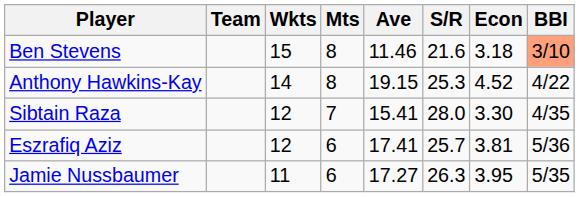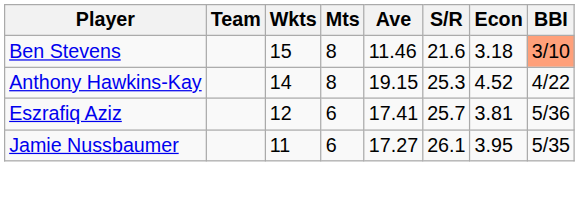 <table class="wikitable">
 <tr>
 <th>Player</th>
 <th>Team</th>
 <th>Wkts</th>
 <th>Mts</th>
 <th>Ave</th>
 <th>S/R</th>
 <th>Econ</th>
 <th>BBI</th>
 </tr>
 <tr>
 <td><a href='#'>Ben Stevens</a></td>
 <td></td>
 <td>15</td>
 <td>8</td>
 <td>11.46</td>
 <td>21.6</td>
 <td>3.18</td>
 <td style="background: lightsalmon;">3/10</td>
 </tr>
 <tr>
 <td><a href='#'>Anthony Hawkins-Kay</a></td>
 <td></td>
 <td>14</td>
 <td>8</td>
 <td>19.15</td>
 <td>25.3</td>
 <td>4.52</td>
 <td>4/22</td>
 </tr>
 <tr>
-<td><a href='#'>Sibtain Raza</a></td>
-<td></td>
-<td>12</td>
-<td>7</td>
-<td>15.41</td>
-<td>28.0</td>
-<td>3.30</td>
-<td>4/35</td>
-</tr>
-<tr>
 <td><a href='#'>Eszrafiq Aziz</a></td>
 <td></td>
 <td>12</td>
 <td>6</td>
 <td>17.41</td>
 <td>25.7</td>
 <td>3.81</td>
 <td>5/36</td>
 </tr>
 <tr>
 <td><a href='#'>Jamie Nussbaumer</a></td>
 <td></td>
 <td>11</td>
 <td>6</td>
 <td>17.27</td>
-<td>26.3</td>
+<td>26.1</td>
 <td>3.95</td>
 <td>5/35</td>
 </tr>
 </table>
